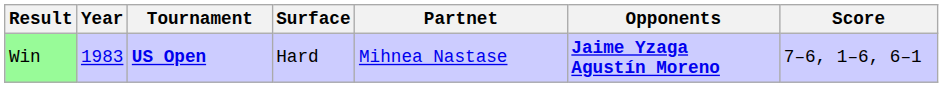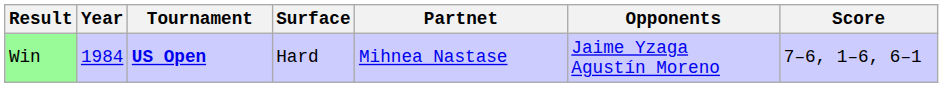 <table class="sortable wikitable">
 <tr>
 <th style="width:40px;">Result</th>
 <th style="width:30px;">Year</th>
 <th style="width:100px;">Tournament</th>
 <th style="width:50px;">Surface</th>
 <th style="width:150px;">Partnet</th>
 <th style="width:150px;">Opponents</th>
 <th style="width:110px;" class="unsortable">Score</th>
 </tr>
 <tr style="background:#ccccff;">
 <td style="background:#98fb98;">Win</td>
-<td><a href='#'>1983</a></td>
+<td><a href='#'>1984</a></td>
 <td><strong><a href='#'>US Open</a></strong></td>
 <td>Hard</td>
 <td> <a href='#'>Mihnea Nastase</a></td>
-<td><strong> <a href='#'>Jaime Yzaga</a> <br>  <a href='#'>Agustín Moreno</a></strong></td>
+<td> <a href='#'>Jaime Yzaga</a> <br>  <a href='#'>Agustín Moreno</a></td>
 <td>7–6, 1–6, 6–1</td>
 </tr>
 </table>
